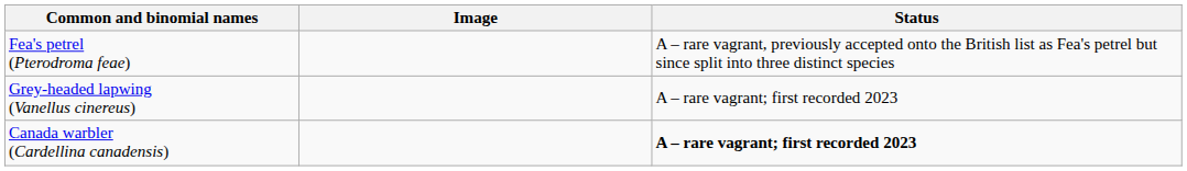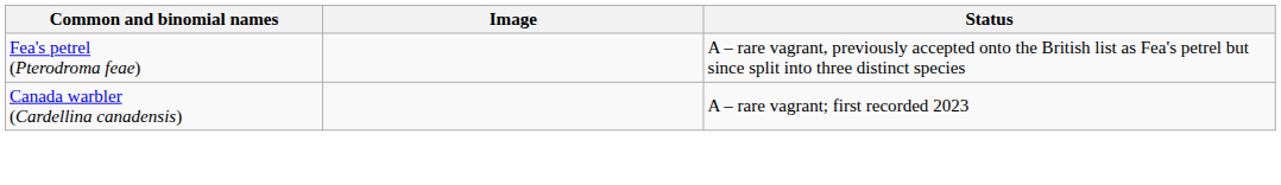 <table width=90% class="wikitable">
 <tr>
 <th width=25%>Common and binomial names</th>
 <th width=30%>Image</th>
 <th width=45%>Status</th>
 </tr>
 <tr>
 <td><a href='#'>Fea's petrel</a><br>(<em>Pterodroma feae</em>)</td>
 <td></td>
 <td>A – rare vagrant, previously accepted onto the British list as Fea's petrel but since split into three distinct species</td>
 </tr>
 <tr>
-<td><a href='#'>Grey-headed lapwing</a><br>(<em>Vanellus cinereus</em>)</td>
+<td><a href='#'>Canada warbler</a><br>(<em>Cardellina canadensis</em>)</td>
 <td></td>
 <td>A – rare vagrant; first recorded 2023</td>
 </tr>
-<tr>
-<td><a href='#'>Canada warbler</a><br>(<em>Cardellina canadensis</em>)</td>
-<td></td>
-<td><strong>A – rare vagrant; first recorded 2023</strong></td>
-</tr>
 </table>
